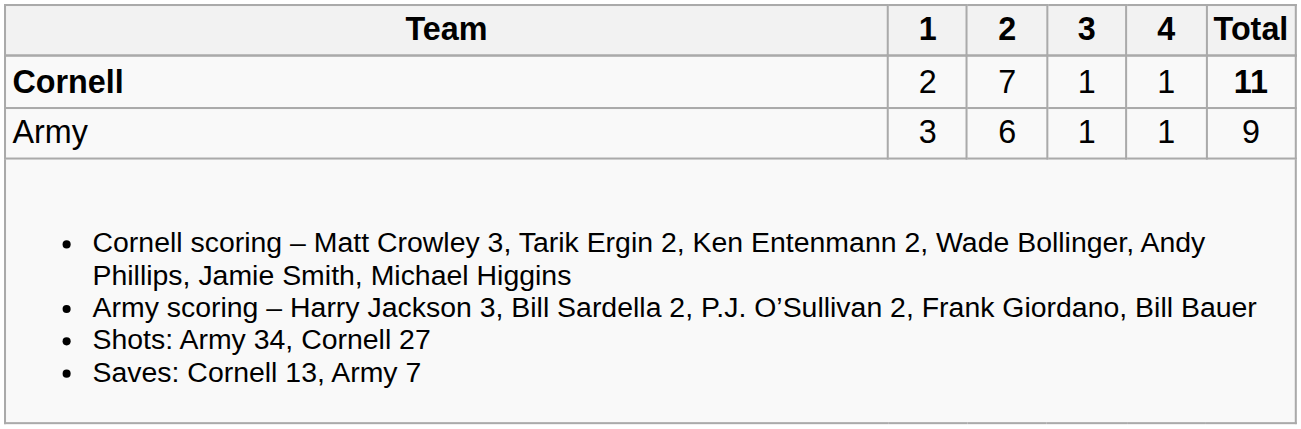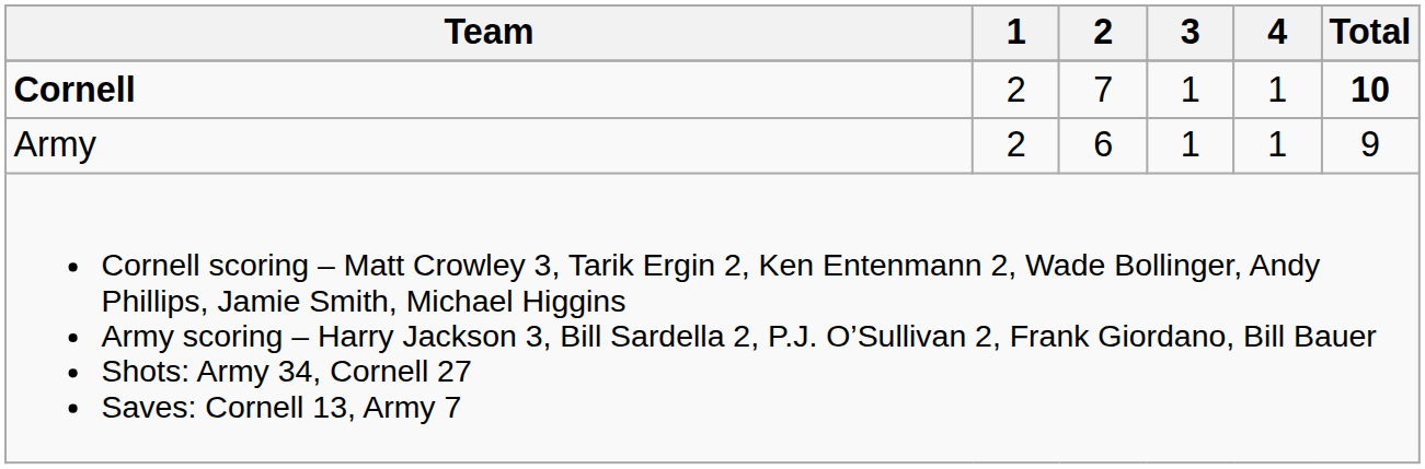 <table class="wikitable" style="text-align:center; max-width:40em">
 <tr>
 <th>Team</th>
 <th style="width:2em">1</th>
 <th style="width:2em">2</th>
 <th style="width:2em">3</th>
 <th style="width:2em">4</th>
 <th style="width:2em">Total</th>
 </tr>
 <tr>
 </tr>
 <tr>
 <td style="text-align:left"><strong>Cornell</strong></td>
 <td>2</td>
 <td>7</td>
 <td>1</td>
 <td>1</td>
-<td><strong>11</strong></td>
+<td><strong>10</strong></td>
 </tr>
 <tr>
 <td style="text-align:left">Army</td>
-<td>3</td>
+<td>2</td>
 <td>6</td>
 <td>1</td>
 <td>1</td>
 <td>9</td>
 </tr>
 <tr>
 <td colspan=6 style="text-align:left; font-size:88%;"><br><ul><li>Cornell scoring – Matt Crowley 3, Tarik Ergin 2, Ken Entenmann 2, Wade Bollinger, Andy Phillips, Jamie Smith, Michael Higgins</li><li>Army scoring – Harry Jackson 3, Bill Sardella 2, P.J. O’Sullivan 2, Frank Giordano, Bill Bauer</li><li>Shots: Army 34, Cornell 27</li><li>Saves: Cornell 13, Army 7</li></ul></td>
 </tr>
 </table>
